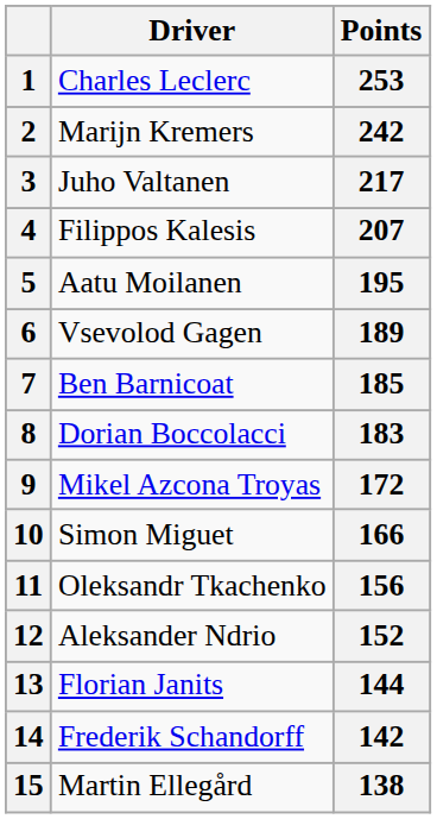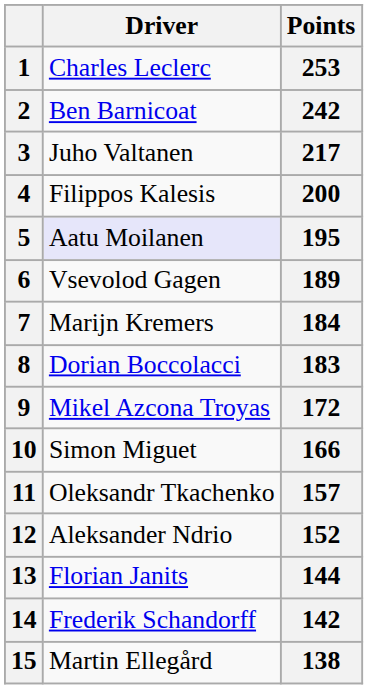 <table class="wikitable" style="font-size:85%; text-align:center">
 <tr>
 <th valign="middle"></th>
 <th valign="middle">Driver</th>
 <th valign="middle">Points</th>
 </tr>
 <tr>
 <th>1</th>
 <td align="left"> <a href='#'>Charles Leclerc</a></td>
 <th>253</th>
 </tr>
 <tr>
 <th>2</th>
-<td align="left"> Marijn Kremers</td>
+<td align="left"> <a href='#'>Ben Barnicoat</a></td>
 <th>242</th>
 </tr>
 <tr>
 <th>3</th>
 <td align="left"> Juho Valtanen</td>
 <th>217</th>
 </tr>
 <tr>
 <th>4</th>
 <td align="left"> Filippos Kalesis</td>
-<th>207</th>
+<th>200</th>
 </tr>
 <tr>
 <th>5</th>
-<td align="left"> Aatu Moilanen</td>
+<td align="left" style="background: lavender;"> Aatu Moilanen</td>
 <th>195</th>
 </tr>
 <tr>
 <th>6</th>
 <td align="left"> Vsevolod Gagen</td>
 <th>189</th>
 </tr>
 <tr>
 <th>7</th>
-<td align="left"> <a href='#'>Ben Barnicoat</a></td>
-<th>185</th>
+<td align="left"> Marijn Kremers</td>
+<th>184</th>
 </tr>
 <tr>
 <th>8</th>
 <td align="left"> <a href='#'>Dorian Boccolacci</a></td>
 <th>183</th>
 </tr>
 <tr>
 <th>9</th>
 <td align="left"> <a href='#'>Mikel Azcona Troyas</a></td>
 <th>172</th>
 </tr>
 <tr>
 <th>10</th>
 <td align="left"> Simon Miguet</td>
 <th>166</th>
 </tr>
 <tr>
 <th>11</th>
 <td align="left"> Oleksandr Tkachenko</td>
-<th>156</th>
+<th>157</th>
 </tr>
 <tr>
 <th>12</th>
 <td align="left"> Aleksander Ndrio</td>
 <th>152</th>
 </tr>
 <tr>
 <th>13</th>
 <td align="left"> <a href='#'>Florian Janits</a></td>
 <th>144</th>
 </tr>
 <tr>
 <th>14</th>
 <td align="left"> <a href='#'>Frederik Schandorff</a></td>
 <th>142</th>
 </tr>
 <tr>
 <th>15</th>
 <td align="left"> Martin Ellegård</td>
 <th>138</th>
 </tr>
 </table>
